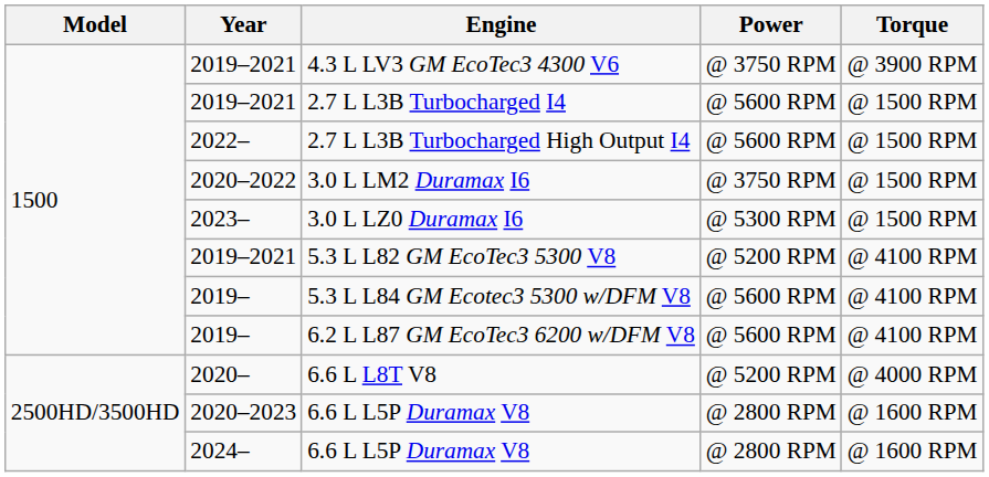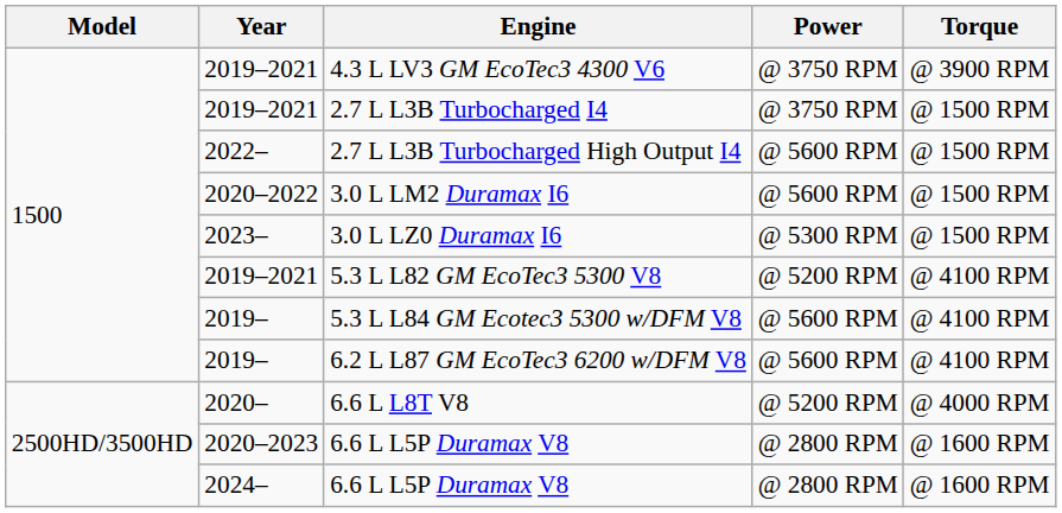 <table class="wikitable" style="font-size:90%;">
 <tr>
 <th>Model</th>
 <th>Year</th>
 <th>Engine</th>
 <th>Power</th>
 <th>Torque</th>
 </tr>
 <tr>
 <td rowspan="8">1500</td>
 <td>2019–2021</td>
 <td>4.3 L LV3 <em>GM EcoTec3 4300</em> <a href='#'>V6</a></td>
 <td> @ 3750 RPM</td>
 <td> @ 3900 RPM</td>
 </tr>
 <tr>
 <td>2019–2021</td>
 <td>2.7 L L3B <a href='#'>Turbocharged</a> <a href='#'>I4</a></td>
-<td> @ 5600 RPM</td>
+<td> @ 3750 RPM</td>
 <td> @ 1500 RPM</td>
 </tr>
 <tr>
 <td>2022–</td>
 <td>2.7 L L3B <a href='#'>Turbocharged</a> High Output <a href='#'>I4</a></td>
 <td> @ 5600 RPM</td>
 <td> @ 1500 RPM</td>
 </tr>
 <tr>
 <td>2020–2022</td>
 <td>3.0 L LM2 <em><a href='#'>Duramax</a></em> <a href='#'>I6</a></td>
-<td> @ 3750 RPM</td>
+<td> @ 5600 RPM</td>
 <td> @ 1500 RPM</td>
 </tr>
 <tr>
 <td>2023–</td>
 <td>3.0 L LZ0 <em><a href='#'>Duramax</a></em> <a href='#'>I6</a></td>
 <td> @ 5300 RPM</td>
 <td> @ 1500 RPM</td>
 </tr>
 <tr>
 <td>2019–2021</td>
 <td>5.3 L L82 <em>GM EcoTec3 5300</em> <a href='#'>V8</a></td>
 <td> @ 5200 RPM</td>
 <td> @ 4100 RPM</td>
 </tr>
 <tr>
 <td>2019–</td>
 <td>5.3 L L84 <em>GM Ecotec3 5300 w/DFM</em> <a href='#'>V8</a></td>
 <td> @ 5600 RPM</td>
 <td> @ 4100 RPM</td>
 </tr>
 <tr>
 <td>2019–</td>
 <td>6.2 L L87 <em>GM EcoTec3 6200 w/DFM</em> <a href='#'>V8</a></td>
 <td> @ 5600 RPM</td>
 <td> @ 4100 RPM</td>
 </tr>
 <tr>
 <td rowspan=3>2500HD/3500HD</td>
 <td>2020–</td>
 <td>6.6 L <a href='#'>L8T</a> V8</td>
 <td> @ 5200 RPM</td>
 <td> @ 4000 RPM</td>
 </tr>
 <tr>
 <td>2020–2023</td>
 <td>6.6 L L5P <em><a href='#'>Duramax</a></em> <a href='#'>V8</a></td>
 <td> @ 2800 RPM</td>
 <td> @ 1600 RPM</td>
 </tr>
 <tr>
 <td>2024–</td>
 <td>6.6 L L5P <em><a href='#'>Duramax</a></em> <a href='#'>V8</a></td>
 <td> @ 2800 RPM</td>
 <td> @ 1600 RPM</td>
 </tr>
 </table>
